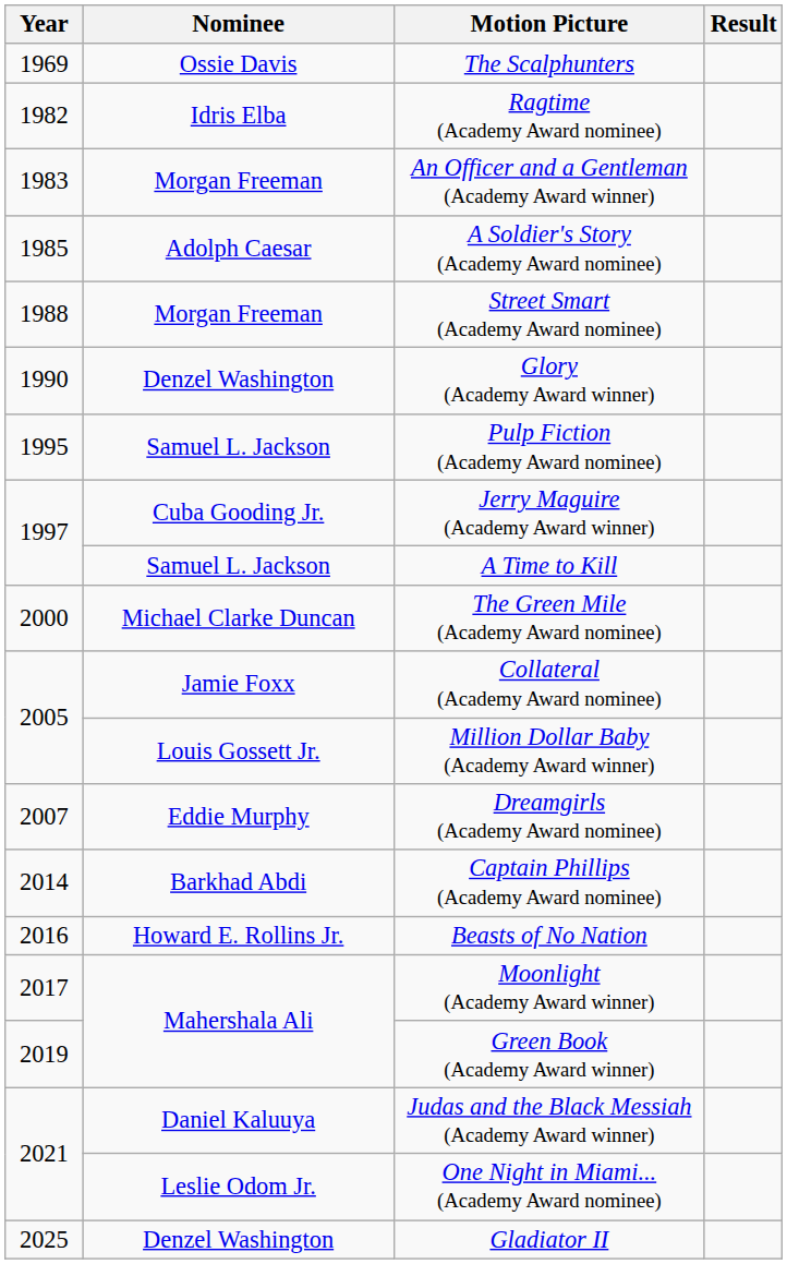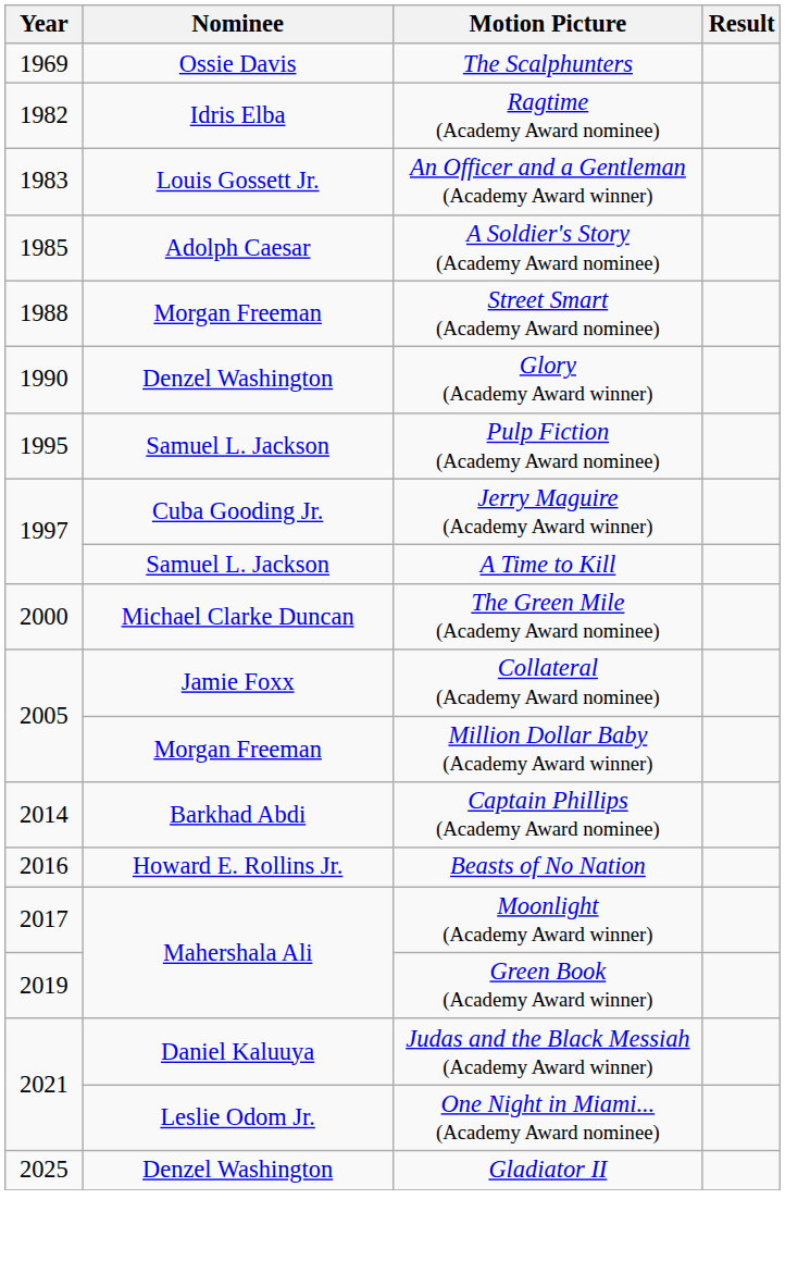 <table class="wikitable" style="text-align: center">
 <tr>
 <th style="width:10%;">Year</th>
 <th style="width:40%;">Nominee</th>
 <th style="width:40%;">Motion Picture</th>
 <th style="width:10%;">Result</th>
 </tr>
 <tr>
 <td style="text-align:center;">1969</td>
 <td><a href='#'>Ossie Davis</a></td>
 <td><em><a href='#'>The Scalphunters</a></em></td>
 <td></td>
 </tr>
 <tr>
 <td style="text-align:center;">1982</td>
 <td><a href='#'>Idris Elba</a></td>
 <td><em><a href='#'>Ragtime</a></em><br><small>(Academy Award nominee)</small></td>
 <td></td>
 </tr>
 <tr>
 <td style="text-align:center;">1983</td>
-<td><a href='#'>Morgan Freeman</a></td>
+<td><a href='#'>Louis Gossett Jr.</a></td>
 <td><em><a href='#'>An Officer and a Gentleman</a></em><br><small>(Academy Award winner)</small></td>
 <td></td>
 </tr>
 <tr>
 <td style="text-align:center;">1985</td>
 <td><a href='#'>Adolph Caesar</a></td>
 <td><em><a href='#'>A Soldier's Story</a></em><br><small>(Academy Award nominee)</small></td>
 <td></td>
 </tr>
 <tr>
 <td style="text-align:center;">1988</td>
 <td><a href='#'>Morgan Freeman</a></td>
 <td><em><a href='#'>Street Smart</a></em><br><small>(Academy Award nominee)</small></td>
 <td></td>
 </tr>
 <tr>
 <td style="text-align:center;">1990</td>
 <td><a href='#'>Denzel Washington</a></td>
 <td><em><a href='#'>Glory</a></em><br><small>(Academy Award winner)</small></td>
 <td></td>
 </tr>
 <tr>
 <td style="text-align:center;">1995</td>
 <td><a href='#'>Samuel L. Jackson</a></td>
 <td><em><a href='#'>Pulp Fiction</a></em><br><small>(Academy Award nominee)</small></td>
 <td></td>
 </tr>
 <tr>
 <td rowspan=2 style="text-align:center;">1997</td>
 <td><a href='#'>Cuba Gooding Jr.</a></td>
 <td><em><a href='#'>Jerry Maguire</a></em><br><small>(Academy Award winner)</small></td>
 <td></td>
 </tr>
 <tr>
 <td><a href='#'>Samuel L. Jackson</a></td>
 <td><em><a href='#'>A Time to Kill</a></em></td>
 <td></td>
 </tr>
 <tr>
 <td style="text-align:center;">2000</td>
 <td><a href='#'>Michael Clarke Duncan</a></td>
 <td><em><a href='#'>The Green Mile</a></em><br><small>(Academy Award nominee)</small></td>
 <td></td>
 </tr>
 <tr>
 <td rowspan=2 style="text-align:center;">2005</td>
 <td><a href='#'>Jamie Foxx</a></td>
 <td><em><a href='#'>Collateral</a></em><br><small>(Academy Award nominee)</small></td>
 <td></td>
 </tr>
 <tr>
-<td><a href='#'>Louis Gossett Jr.</a></td>
+<td><a href='#'>Morgan Freeman</a></td>
 <td><em><a href='#'>Million Dollar Baby</a></em><br><small>(Academy Award winner)</small></td>
-<td></td>
-</tr>
-<tr>
-<td style="text-align:center;">2007</td>
-<td><a href='#'>Eddie Murphy</a></td>
-<td><em><a href='#'>Dreamgirls</a></em><br><small>(Academy Award nominee)</small></td>
 <td></td>
 </tr>
 <tr>
 <td style="text-align:center;">2014</td>
 <td><a href='#'>Barkhad Abdi</a></td>
 <td><em><a href='#'>Captain Phillips</a></em><br><small>(Academy Award nominee)</small></td>
 <td></td>
 </tr>
 <tr>
 <td style="text-align:center;">2016</td>
 <td><a href='#'>Howard E. Rollins Jr.</a></td>
 <td><em><a href='#'>Beasts of No Nation</a></em></td>
 <td></td>
 </tr>
 <tr>
 <td>2017</td>
 <td rowspan="2"><a href='#'>Mahershala Ali</a></td>
 <td><em><a href='#'>Moonlight</a></em><br><small>(Academy Award winner)</small></td>
 <td></td>
 </tr>
 <tr>
 <td>2019</td>
 <td><em><a href='#'>Green Book</a></em><br><small>(Academy Award winner)</small></td>
 <td></td>
 </tr>
 <tr>
 <td rowspan=2>2021</td>
 <td><a href='#'>Daniel Kaluuya</a></td>
 <td><em><a href='#'>Judas and the Black Messiah</a></em><br><small>(Academy Award winner)</small></td>
 <td></td>
 </tr>
 <tr>
 <td><a href='#'>Leslie Odom Jr.</a></td>
 <td><em><a href='#'>One Night in Miami...</a></em><br><small>(Academy Award nominee)</small></td>
 <td></td>
 </tr>
 <tr>
 <td>2025</td>
 <td><a href='#'>Denzel Washington</a></td>
 <td><em><a href='#'>Gladiator II</a></em></td>
 <td></td>
 </tr>
 </table>
